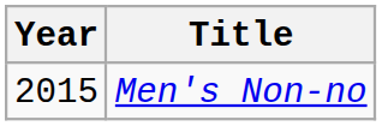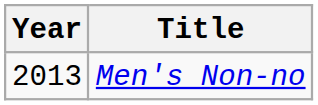 <table class="wikitable">
 <tr>
 <th>Year</th>
 <th>Title</th>
 </tr>
 <tr>
-<td>2015</td>
+<td>2013</td>
 <td><em><a href='#'>Men's Non-no</a></em></td>
 </tr>
 </table>
